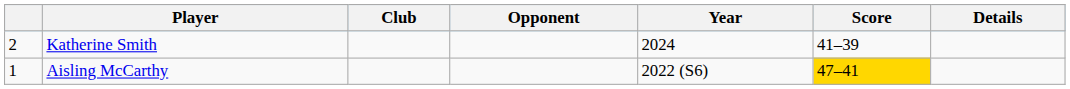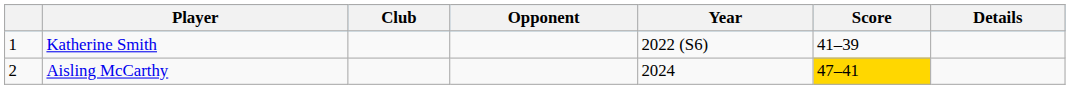 <table class="wikitable sortable" style="width:80%;">
 <tr style="background:#87cefa;">
 <th></th>
 <th>Player</th>
 <th>Club</th>
 <th>Opponent</th>
 <th>Year</th>
 <th>Score</th>
 <th>Details</th>
 </tr>
 <tr>
-<td>2</td>
+<td>1</td>
 <td><a href='#'>Katherine Smith</a></td>
 <td></td>
 <td></td>
-<td>2024</td>
+<td>2022 (S6)</td>
 <td>41–39</td>
 <td></td>
 </tr>
 <tr>
-<td>1</td>
+<td>2</td>
 <td><a href='#'>Aisling McCarthy</a></td>
 <td></td>
 <td></td>
-<td>2022 (S6)</td>
+<td>2024</td>
 <td style="background: gold;">47–41</td>
 <td></td>
 </tr>
 </table>
